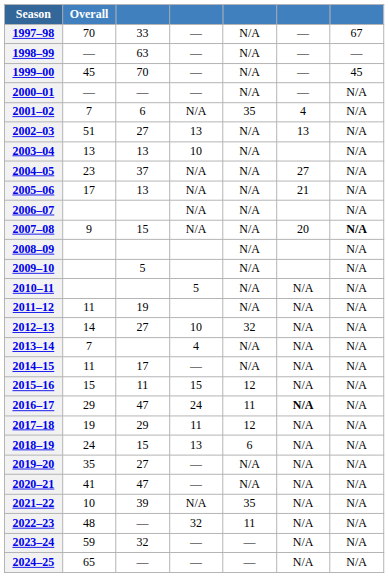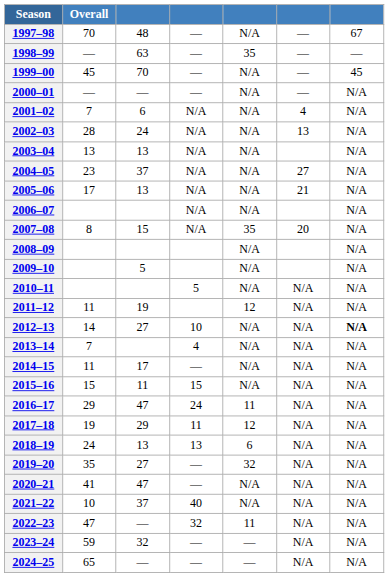 <table class="wikitable" style="font-size:86%; text-align:center; border:grey solid 1px; border-collapse:collapse; background:#ffffff;">
 <tr>
 <th style="background-color:#369; color:white; width:60px;"> Season </th>
 <th style="background-color:#4180be; color:white; width:55px;">Overall</th>
 <th style="background-color:#4180be; color:white; width:55px;"></th>
 <th style="background-color:#4180be; color:white; width:55px;"></th>
 <th style="background-color:#4180be; color:white; width:55px;"></th>
 <th style="background-color:#4180be; color:white; width:55px;"></th>
 <th style="background-color:#4180be; color:white; width:55px;"></th>
 </tr>
 <tr>
 <th scope=row align=center><a href='#'>1997–98</a></th>
 <td align=center>70</td>
-<td align=center>33</td>
+<td align=center>48</td>
 <td align=center>—</td>
 <td align=center>N/A</td>
 <td align="center">—</td>
 <td align=center>67</td>
 </tr>
 <tr>
 <th scope=row align=center><a href='#'>1998–99</a></th>
 <td align=center>—</td>
 <td align=center>63</td>
 <td align=center>—</td>
-<td align=center>N/A</td>
+<td align=center>35</td>
 <td align="center">—</td>
 <td align=center>—</td>
 </tr>
 <tr>
 <th scope=row align=center><a href='#'>1999–00</a></th>
 <td align=center>45</td>
 <td align=center>70</td>
 <td align=center>—</td>
 <td align=center>N/A</td>
 <td align="center">—</td>
 <td align=center>45</td>
 </tr>
 <tr>
 <th scope=row align=center><a href='#'>2000–01</a></th>
 <td align=center>—</td>
 <td align=center>—</td>
 <td align=center>—</td>
 <td align=center>N/A</td>
 <td align="center">—</td>
 <td align=center>N/A</td>
 </tr>
 <tr>
 <th scope=row align=center><a href='#'>2001–02</a></th>
 <td align=center>7</td>
 <td align=center>6</td>
 <td align=center>N/A</td>
-<td align=center>35</td>
+<td align=center>N/A</td>
 <td align="center">4</td>
 <td align=center>N/A</td>
 </tr>
 <tr>
 <th scope=row align=center><a href='#'>2002–03</a></th>
-<td align=center>51</td>
-<td align=center>27</td>
-<td align=center>13</td>
+<td align=center>28</td>
+<td align=center>24</td>
+<td align=center>N/A</td>
 <td align=center>N/A</td>
 <td align="center">13</td>
 <td align=center>N/A</td>
 </tr>
 <tr>
 <th scope=row align=center><a href='#'>2003–04</a></th>
 <td align=center>13</td>
 <td align=center>13</td>
-<td align=center>10</td>
+<td align=center>N/A</td>
 <td align=center>N/A</td>
 <td align="center"></td>
 <td align=center>N/A</td>
 </tr>
 <tr>
 <th scope=row align=center><a href='#'>2004–05</a></th>
 <td align=center>23</td>
 <td align=center>37</td>
 <td align=center>N/A</td>
 <td align=center>N/A</td>
 <td align="center">27</td>
 <td align=center>N/A</td>
 </tr>
 <tr>
 <th scope=row align=center><a href='#'>2005–06</a></th>
 <td align=center>17</td>
 <td align=center>13</td>
 <td align=center>N/A</td>
 <td align=center>N/A</td>
 <td align="center">21</td>
 <td align=center>N/A</td>
 </tr>
 <tr>
 <th scope=row align=center><a href='#'>2006–07</a></th>
 <td align=center></td>
 <td align=center></td>
 <td align=center>N/A</td>
 <td align=center>N/A</td>
 <td align="center"></td>
 <td align=center>N/A</td>
 </tr>
 <tr>
 <th scope=row align=center><a href='#'>2007–08</a></th>
-<td align=center>9</td>
+<td align=center>8</td>
 <td align=center>15</td>
 <td align=center>N/A</td>
+<td align=center>35</td>
+<td align="center">20</td>
 <td align=center>N/A</td>
-<td align="center">20</td>
-<td align=center><strong>N/A</strong></td>
 </tr>
 <tr>
 <th scope=row align=center><a href='#'>2008–09</a></th>
 <td align=center></td>
 <td align=center></td>
 <td align=center></td>
 <td align=center>N/A</td>
 <td align="center"></td>
 <td align=center>N/A</td>
 </tr>
 <tr>
 <th scope=row align=center><a href='#'>2009–10</a></th>
 <td align=center></td>
 <td align=center>5</td>
 <td align=center></td>
 <td align=center>N/A</td>
 <td align="center"></td>
 <td align=center>N/A</td>
 </tr>
 <tr>
 <th scope=row align=center><a href='#'>2010–11</a></th>
 <td align=center></td>
 <td align=center></td>
 <td align=center>5</td>
 <td align=center>N/A</td>
 <td align="center">N/A</td>
 <td align=center>N/A</td>
 </tr>
 <tr>
 <th scope=row align=center><a href='#'>2011–12</a></th>
 <td align=center>11</td>
 <td align=center>19</td>
 <td align=center></td>
-<td align=center>N/A</td>
+<td align=center>12</td>
 <td align="center">N/A</td>
 <td align=center>N/A</td>
 </tr>
 <tr>
 <th scope=row align=center><a href='#'>2012–13</a></th>
 <td align=center>14</td>
 <td align=center>27</td>
 <td align=center>10</td>
-<td align=center>32</td>
+<td align=center>N/A</td>
 <td align="center">N/A</td>
-<td align=center>N/A</td>
+<td align=center><strong>N/A</strong></td>
 </tr>
 <tr>
 <th scope=row align=center><a href='#'>2013–14</a></th>
 <td align=center>7</td>
 <td align=center></td>
 <td align=center>4</td>
 <td align=center>N/A</td>
 <td align="center">N/A</td>
 <td align=center>N/A</td>
 </tr>
 <tr>
 <th scope=row align=center><a href='#'>2014–15</a></th>
 <td align=center>11</td>
 <td align=center>17</td>
 <td align=center>—</td>
 <td align=center>N/A</td>
 <td align="center">N/A</td>
 <td align=center>N/A</td>
 </tr>
 <tr>
 <th scope=row align=center><a href='#'>2015–16</a></th>
 <td align=center>15</td>
 <td align=center>11</td>
 <td align=center>15</td>
-<td align=center>12</td>
+<td align=center>N/A</td>
 <td align="center">N/A</td>
 <td align=center>N/A</td>
 </tr>
 <tr>
 <th scope=row align=center><a href='#'>2016–17</a></th>
 <td align=center>29</td>
 <td align=center>47</td>
 <td align=center>24</td>
 <td align=center>11</td>
-<td align="center"><strong>N/A</strong></td>
+<td align="center">N/A</td>
 <td align=center>N/A</td>
 </tr>
 <tr>
 <th scope=row align=center><a href='#'>2017–18</a></th>
 <td align=center>19</td>
 <td align=center>29</td>
 <td align=center>11</td>
 <td align=center>12</td>
 <td align="center">N/A</td>
 <td align=center>N/A</td>
 </tr>
 <tr>
 <th scope=row align=center><a href='#'>2018–19</a></th>
 <td align=center>24</td>
-<td align=center>15</td>
+<td align=center>13</td>
 <td align=center>13</td>
 <td align=center>6</td>
 <td align="center">N/A</td>
 <td align=center>N/A</td>
 </tr>
 <tr>
 <th scope=row align=center><a href='#'>2019–20</a></th>
 <td align=center>35</td>
 <td align=center>27</td>
 <td align=center>—</td>
-<td align=center>N/A</td>
+<td align=center>32</td>
 <td align="center">N/A</td>
 <td align=center>N/A</td>
 </tr>
 <tr>
 <th scope=row align=center><a href='#'>2020–21</a></th>
 <td align=center>41</td>
 <td align=center>47</td>
 <td align=center>—</td>
 <td align=center>N/A</td>
 <td align="center">N/A</td>
 <td align=center>N/A</td>
 </tr>
 <tr>
 <th scope=row align=center><a href='#'>2021–22</a></th>
 <td align=center>10</td>
-<td align=center>39</td>
+<td align=center>37</td>
+<td align=center>40</td>
 <td align=center>N/A</td>
-<td align=center>35</td>
 <td align="center">N/A</td>
 <td align=center>N/A</td>
 </tr>
 <tr>
 <th scope=row align=center><a href='#'>2022–23</a></th>
-<td align=center>48</td>
+<td align=center>47</td>
 <td align=center>—</td>
 <td align=center>32</td>
 <td align=center>11</td>
 <td align="center">N/A</td>
 <td align=center>N/A</td>
 </tr>
 <tr>
 <th scope=row align=center><a href='#'>2023–24</a></th>
 <td align=center>59</td>
 <td align=center>32</td>
 <td align=center>—</td>
 <td align=center>—</td>
 <td align="center">N/A</td>
 <td align=center>N/A</td>
 </tr>
 <tr>
 <th scope=row align=center><a href='#'>2024–25</a></th>
 <td align=center>65</td>
 <td align=center>—</td>
 <td align=center>—</td>
 <td align=center>—</td>
 <td align="center">N/A</td>
 <td align=center>N/A</td>
 </tr>
 </table>
